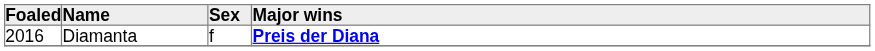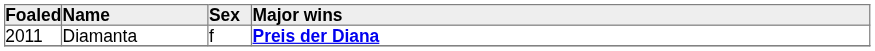 <table border="1" cellpadding="0" style="border-collapse: collapse; font-size:90%">
 <tr bgcolor="#eeeeee">
 <td width="35px"><strong>Foaled</strong></td>
 <td width="120px"><strong>Name</strong></td>
 <td width="35px"><strong>Sex</strong></td>
 <td width="510px"><strong>Major wins</strong></td>
 </tr>
 <tr>
-<td>2016</td>
+<td>2011</td>
 <td>Diamanta</td>
 <td>f</td>
 <td><strong><a href='#'>Preis der Diana</a></strong></td>
 </tr>
 <tr>
 </tr>
 </table>
